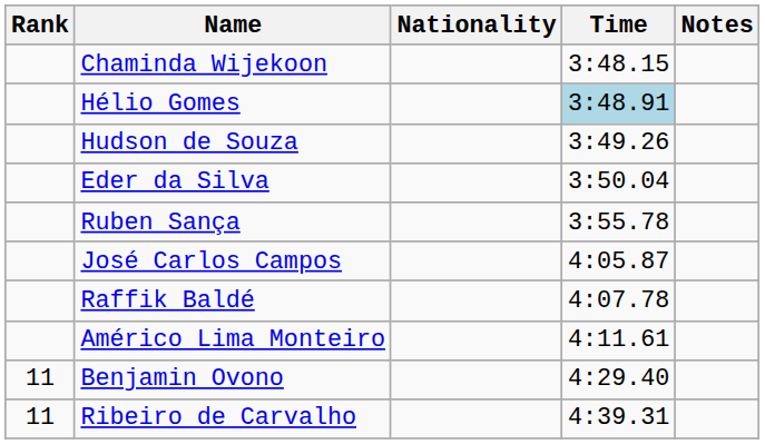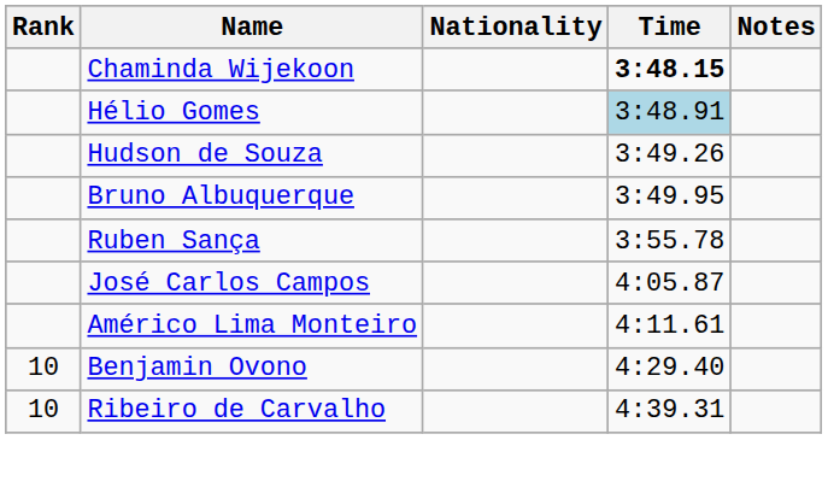 <table class="wikitable sortable" style="text-align:center">
 <tr>
 <th>Rank</th>
 <th>Name</th>
 <th>Nationality</th>
 <th>Time</th>
 <th>Notes</th>
 </tr>
 <tr>
 <td></td>
 <td align=left><a href='#'>Chaminda Wijekoon</a></td>
 <td align=left></td>
-<td>3:48.15</td>
+<td><strong>3:48.15</strong></td>
 <td></td>
 </tr>
 <tr>
 <td></td>
 <td align=left><a href='#'>Hélio Gomes</a></td>
 <td align=left></td>
 <td style="background: lightblue;">3:48.91</td>
 <td></td>
 </tr>
 <tr>
 <td></td>
 <td align=left><a href='#'>Hudson de Souza</a></td>
 <td align=left></td>
 <td>3:49.26</td>
 <td></td>
 </tr>
 <tr>
 <td></td>
-<td align=left><a href='#'>Eder da Silva</a></td>
+<td align=left><a href='#'>Bruno Albuquerque</a></td>
 <td align=left></td>
-<td>3:50.04</td>
+<td>3:49.95</td>
 <td></td>
 </tr>
 <tr>
 <td></td>
 <td align=left><a href='#'>Ruben Sança</a></td>
 <td align=left></td>
 <td>3:55.78</td>
 <td></td>
 </tr>
 <tr>
 <td></td>
 <td align=left><a href='#'>José Carlos Campos</a></td>
 <td align=left></td>
 <td>4:05.87</td>
 <td></td>
 </tr>
 <tr>
 <td></td>
-<td align=left><a href='#'>Raffik Baldé</a></td>
-<td align=left></td>
-<td>4:07.78</td>
-<td></td>
-</tr>
-<tr>
-<td></td>
 <td align=left><a href='#'>Américo Lima Monteiro</a></td>
 <td align=left></td>
 <td>4:11.61</td>
 <td></td>
 </tr>
 <tr>
-<td>11</td>
+<td>10</td>
 <td align=left><a href='#'>Benjamin Ovono</a></td>
 <td align=left></td>
 <td>4:29.40</td>
 <td></td>
 </tr>
 <tr>
-<td>11</td>
+<td>10</td>
 <td align=left><a href='#'>Ribeiro de Carvalho</a></td>
 <td align=left></td>
 <td>4:39.31</td>
 <td></td>
 </tr>
 </table>
